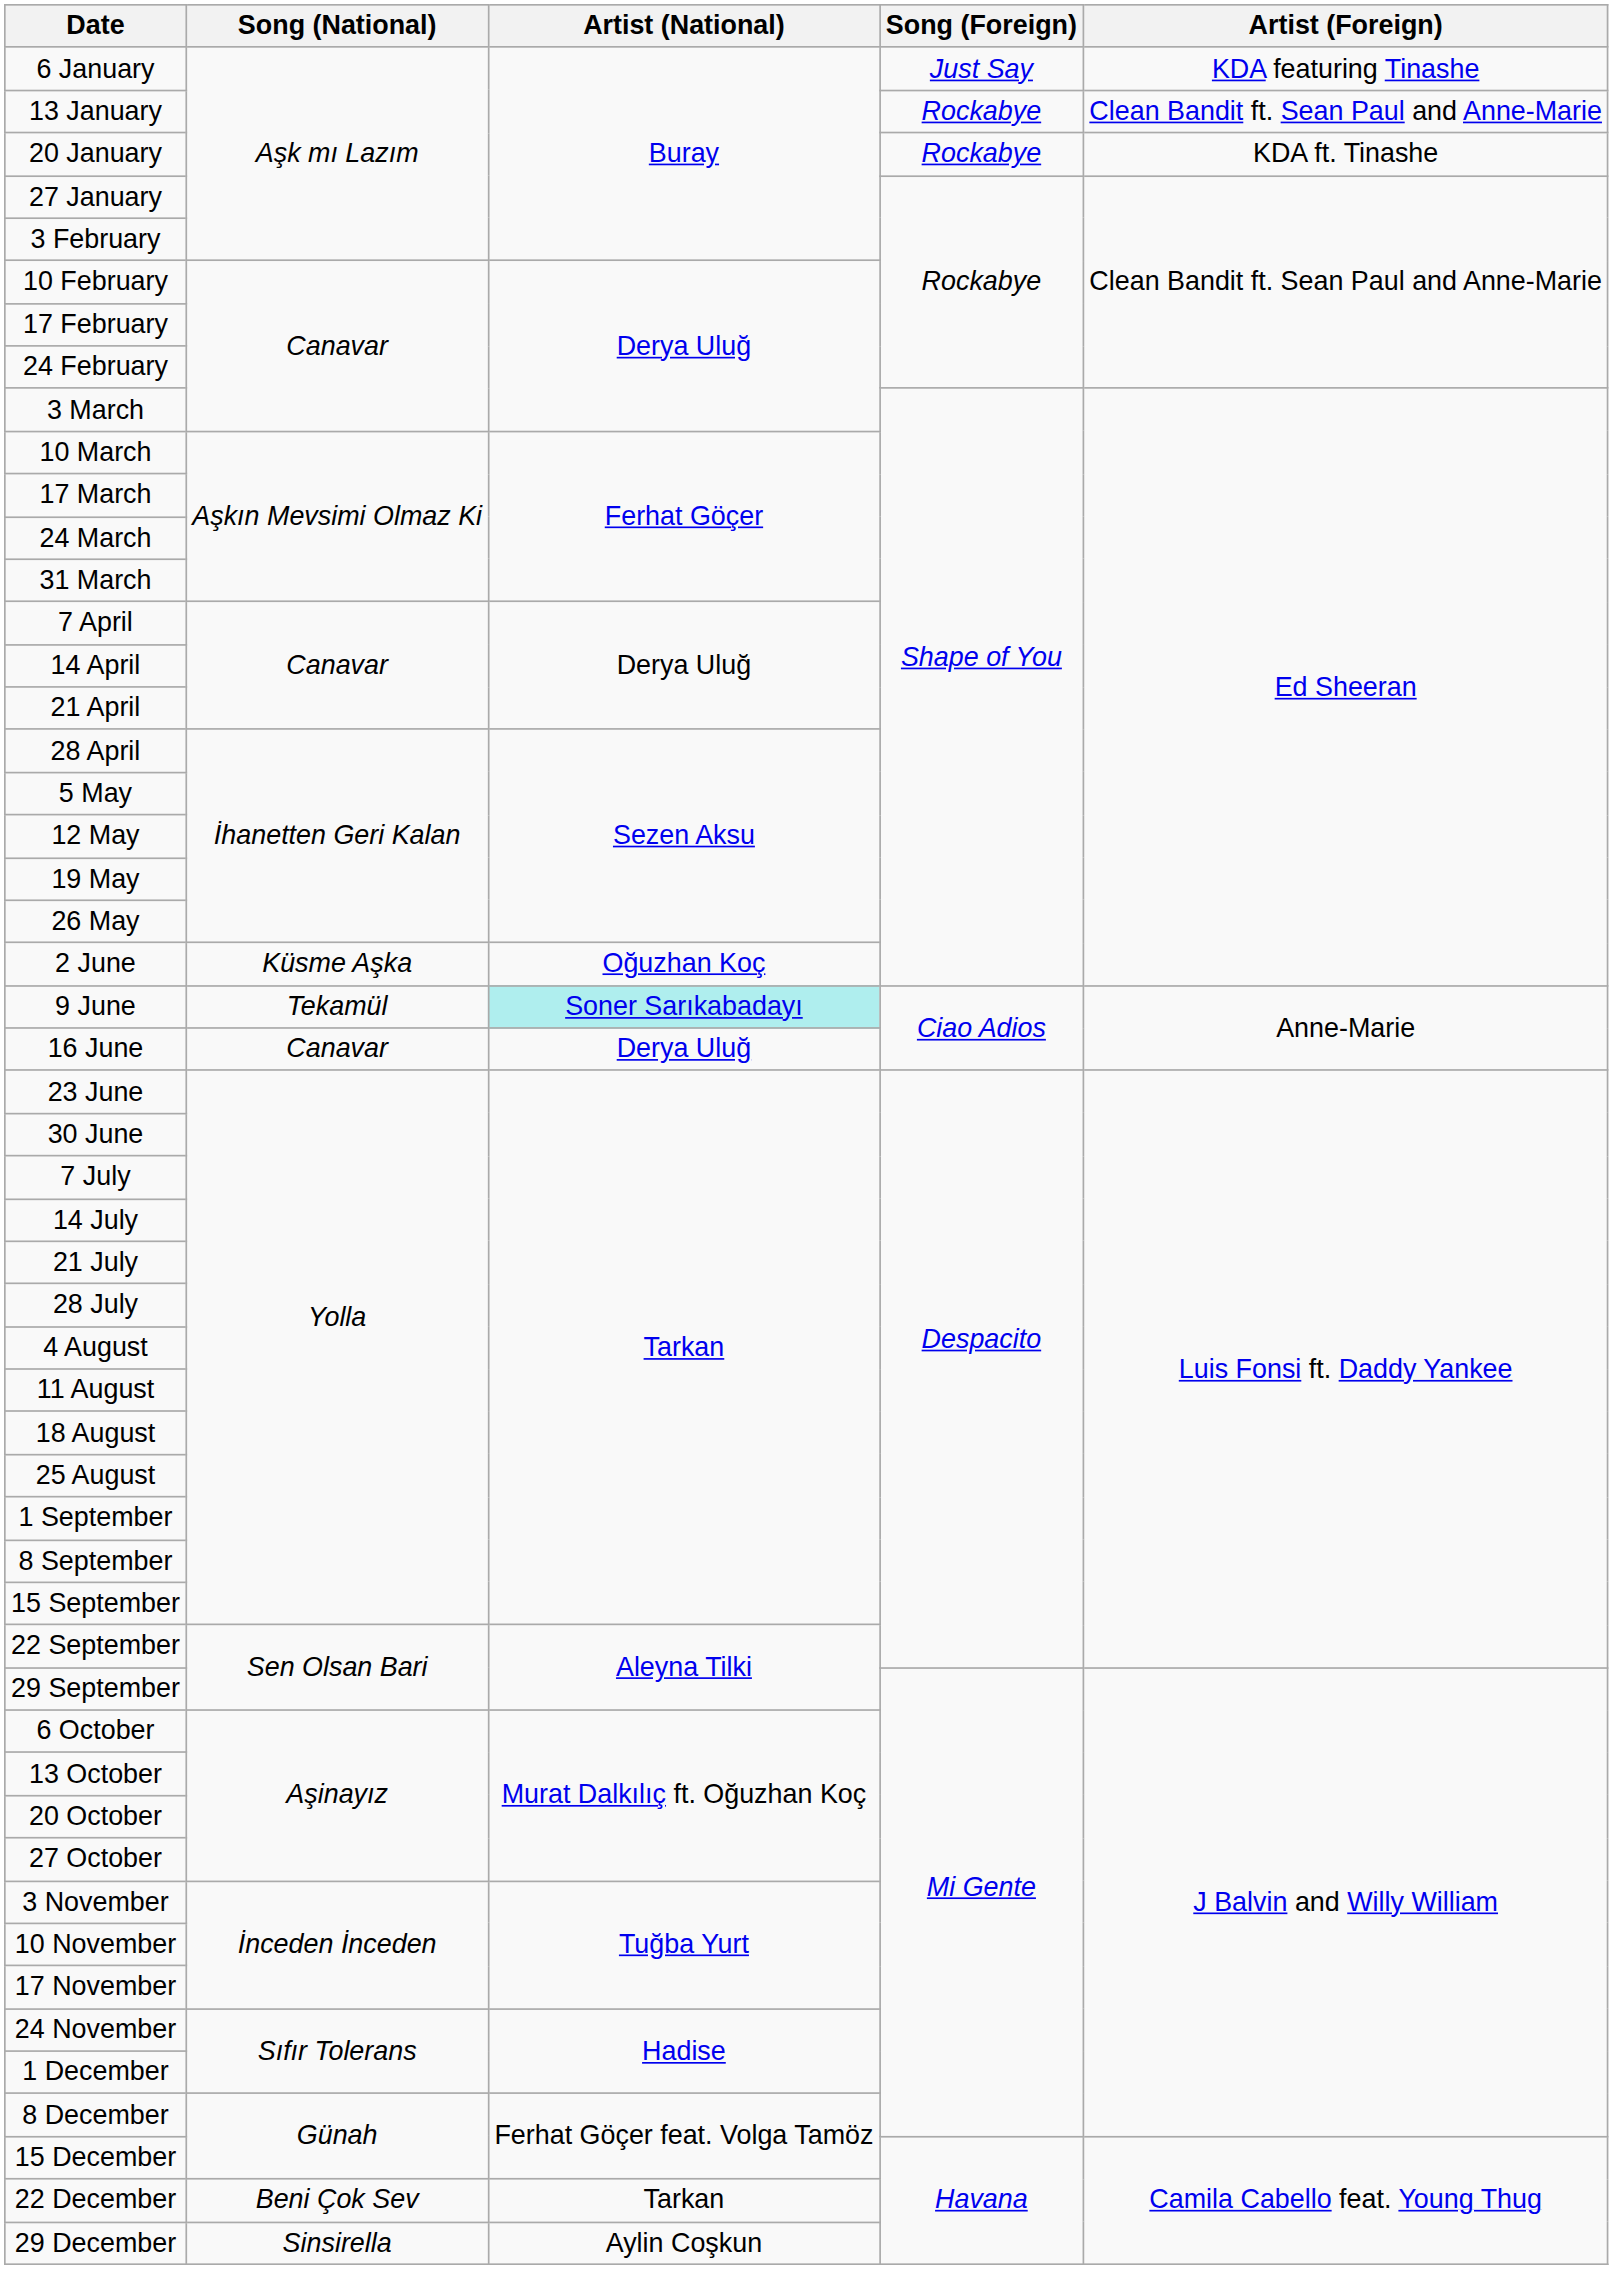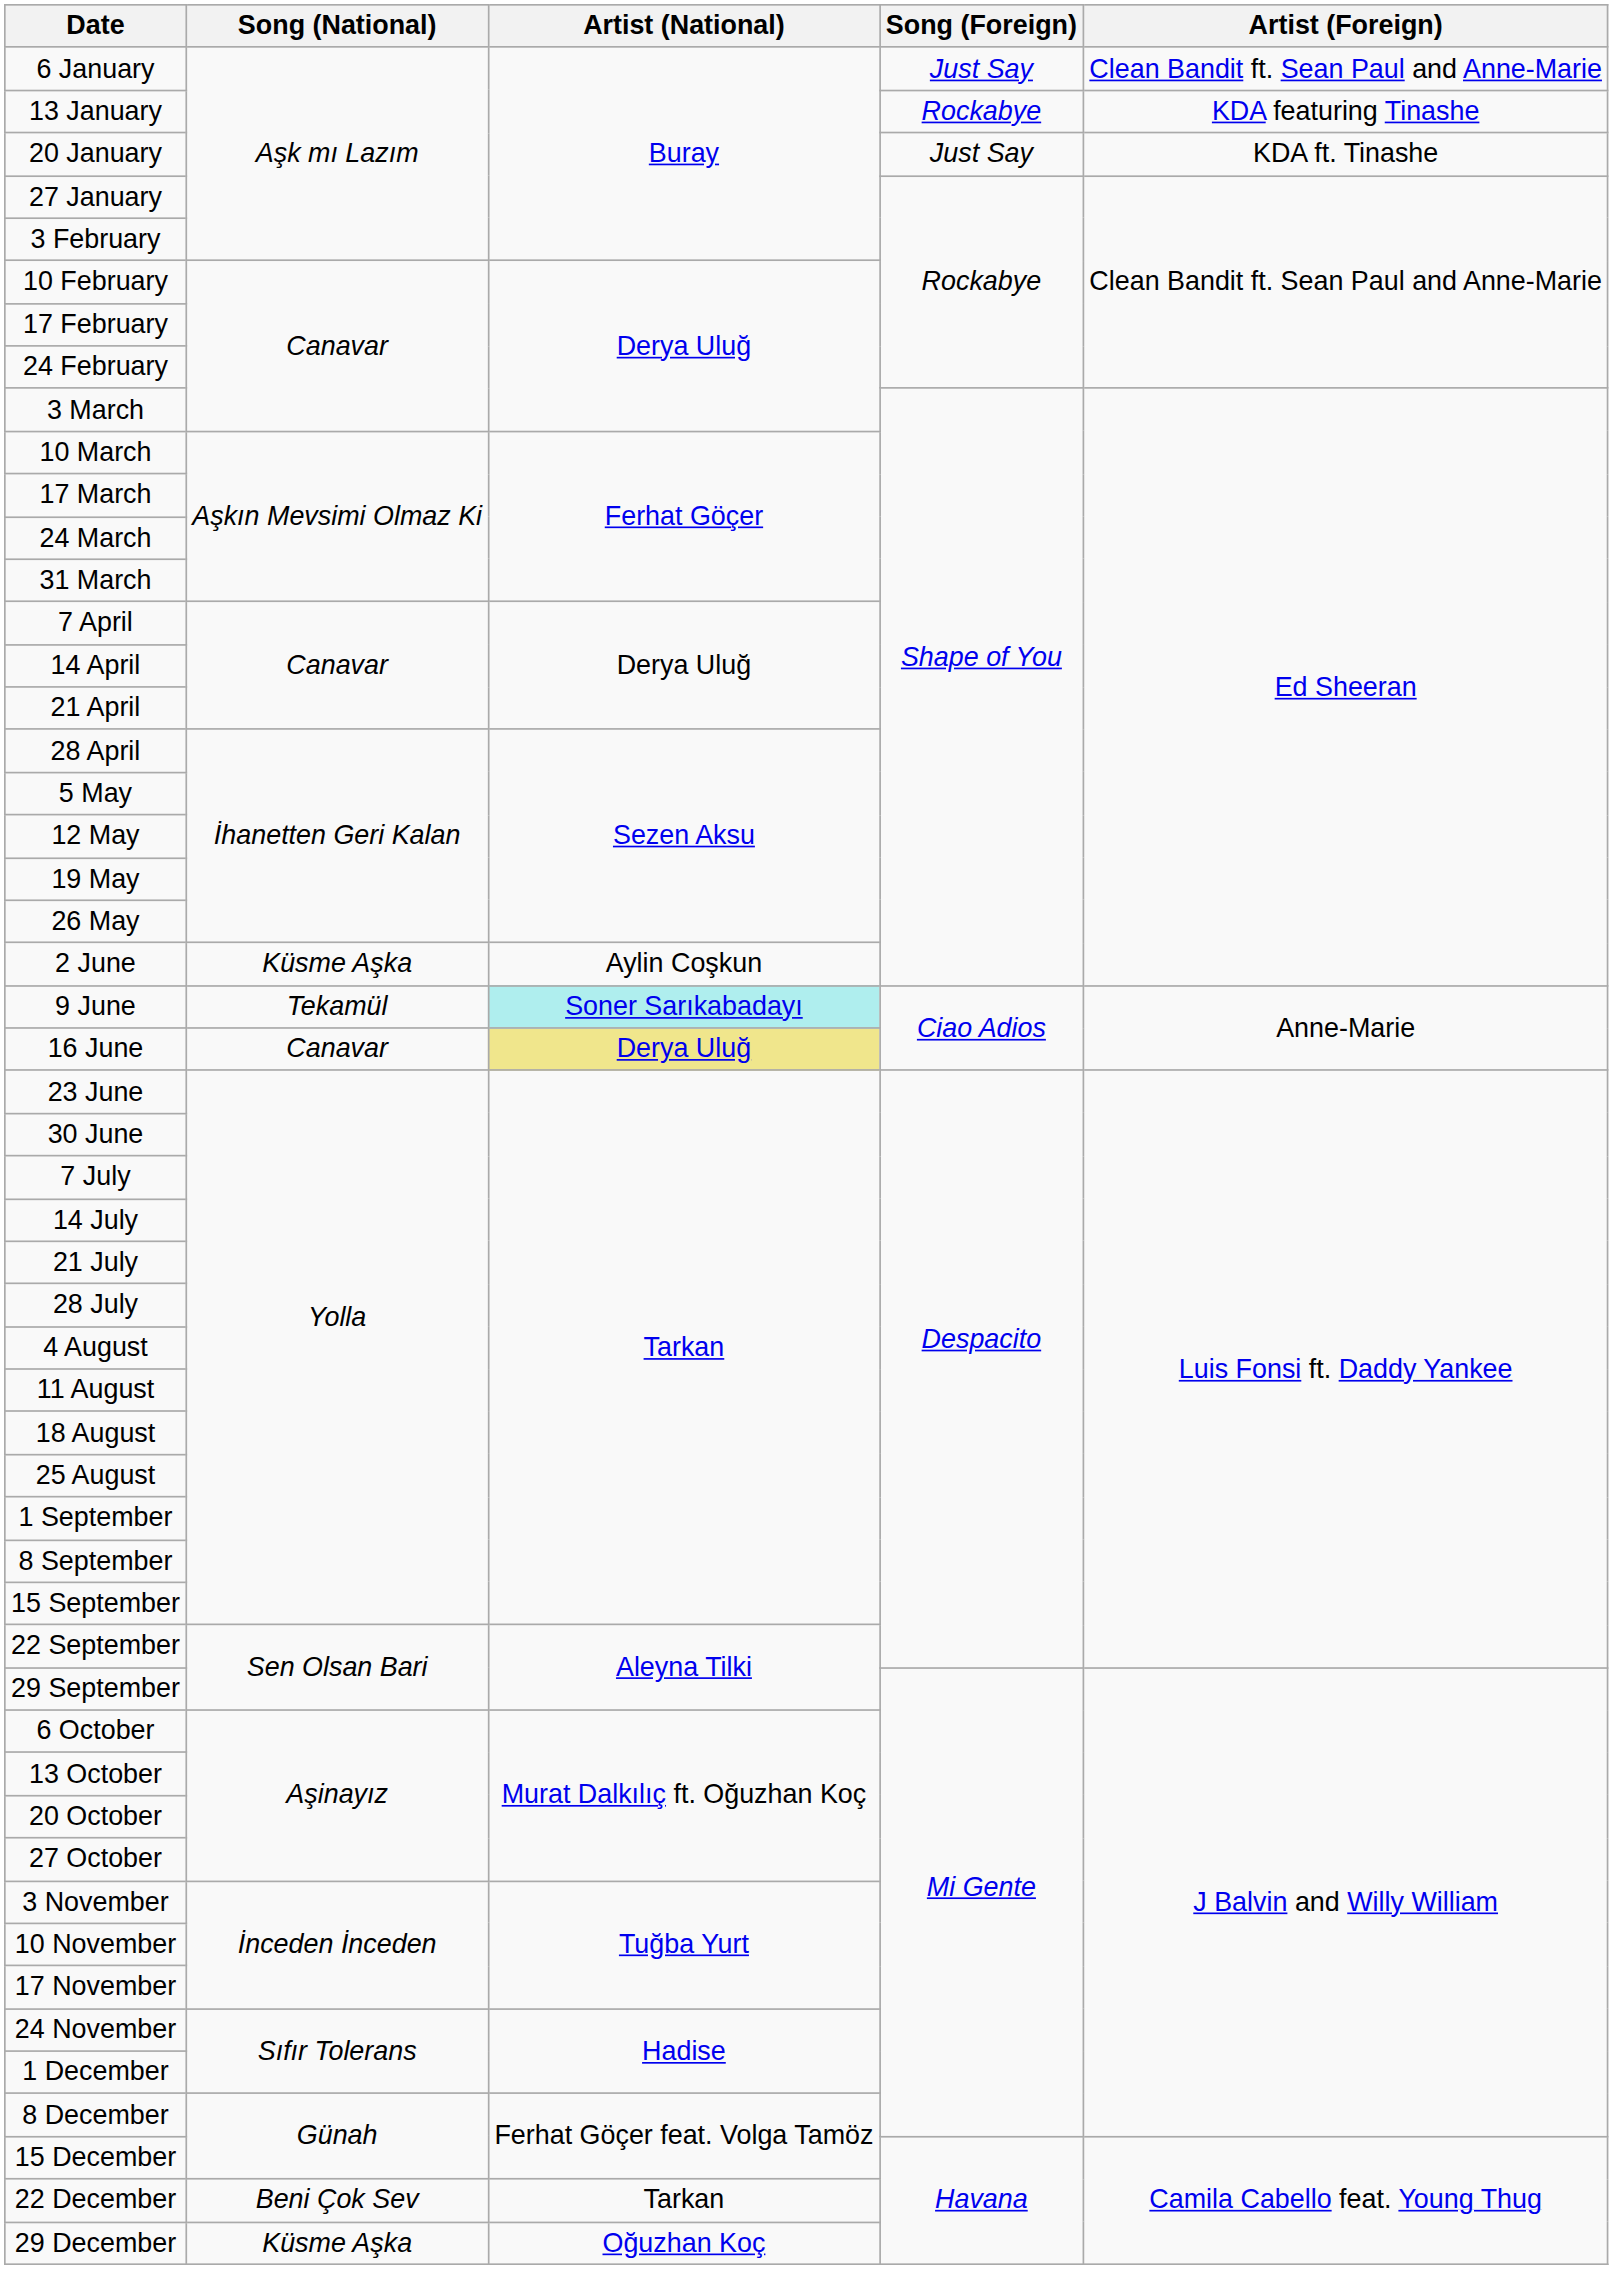 <table class="wikitable" style="text-align: center">
 <tr>
 <th>Date</th>
 <th>Song (National)</th>
 <th>Artist (National)</th>
 <th>Song (Foreign)</th>
 <th>Artist (Foreign)</th>
 </tr>
 <tr>
 <td>6 January</td>
 <td rowspan="5"><em>Aşk mı Lazım</em><br></td>
 <td rowspan="5"><a href='#'>Buray</a></td>
 <td><em><a href='#'>Just Say</a></em> </td>
-<td><a href='#'>KDA</a> featuring <a href='#'>Tinashe</a></td>
+<td><a href='#'>Clean Bandit</a> ft. <a href='#'>Sean Paul</a> and <a href='#'>Anne-Marie</a></td>
 </tr>
 <tr>
 <td>13 January</td>
 <td><em><a href='#'>Rockabye</a></em> </td>
-<td><a href='#'>Clean Bandit</a> ft. <a href='#'>Sean Paul</a> and <a href='#'>Anne-Marie</a></td>
+<td><a href='#'>KDA</a> featuring <a href='#'>Tinashe</a></td>
 </tr>
 <tr>
 <td>20 January</td>
-<td><em><a href='#'>Rockabye</a></em> </td>
+<td><em>Just Say</em> </td>
 <td>KDA ft. Tinashe</td>
 </tr>
 <tr>
 <td>27 January</td>
 <td rowspan="5"><em>Rockabye</em><br></td>
 <td rowspan="5">Clean Bandit ft. Sean Paul and Anne-Marie</td>
 </tr>
 <tr>
 <td>3 February</td>
 </tr>
 <tr>
 <td>10 February</td>
 <td rowspan="4"><em>Canavar</em><br></td>
 <td rowspan="4"><a href='#'>Derya Uluğ</a></td>
 </tr>
 <tr>
 <td>17 February</td>
 </tr>
 <tr>
 <td>24 February</td>
 </tr>
 <tr>
 <td>3 March</td>
 <td rowspan="14"><em><a href='#'>Shape of You</a></em><br><br><br></td>
 <td rowspan="14"><a href='#'>Ed Sheeran</a></td>
 </tr>
 <tr>
 <td>10 March</td>
 <td rowspan="4"><em>Aşkın Mevsimi Olmaz Ki</em><br></td>
 <td rowspan="4"><a href='#'>Ferhat Göçer</a></td>
 </tr>
 <tr>
 <td>17 March</td>
 </tr>
 <tr>
 <td>24 March</td>
 </tr>
 <tr>
 <td>31 March</td>
 </tr>
 <tr>
 <td>7 April</td>
 <td rowspan="3"><em>Canavar</em> </td>
 <td rowspan="3">Derya Uluğ</td>
 </tr>
 <tr>
 <td>14 April</td>
 </tr>
 <tr>
 <td>21 April</td>
 </tr>
 <tr>
 <td>28 April</td>
 <td rowspan="5"><em>İhanetten Geri Kalan</em><br></td>
 <td rowspan="5"><a href='#'>Sezen Aksu</a></td>
 </tr>
 <tr>
 <td>5 May</td>
 </tr>
 <tr>
 <td>12 May</td>
 </tr>
 <tr>
 <td>19 May</td>
 </tr>
 <tr>
 <td>26 May</td>
 </tr>
 <tr>
 <td>2 June</td>
 <td><em>Küsme Aşka</em> </td>
-<td><a href='#'>Oğuzhan Koç</a></td>
+<td>Aylin Coşkun</td>
 </tr>
 <tr>
 <td>9 June</td>
 <td><em>Tekamül</em> </td>
 <td style="background: paleturquoise;"><a href='#'>Soner Sarıkabadayı</a></td>
 <td rowspan="2"><em><a href='#'>Ciao Adios</a></em> </td>
 <td rowspan="2">Anne-Marie</td>
 </tr>
 <tr>
 <td>16 June</td>
 <td><em>Canavar</em> </td>
-<td><a href='#'>Derya Uluğ</a></td>
+<td style="background: khaki;"><a href='#'>Derya Uluğ</a></td>
 </tr>
 <tr>
 <td>23 June</td>
 <td rowspan="13"><em>Yolla</em><br><br><br></td>
 <td rowspan="13"><a href='#'>Tarkan</a></td>
 <td rowspan="14"><em><a href='#'>Despacito</a></em><br><br><br></td>
 <td rowspan="14"><a href='#'>Luis Fonsi</a> ft. <a href='#'>Daddy Yankee</a></td>
 </tr>
 <tr>
 <td>30 June</td>
 </tr>
 <tr>
 <td>7 July</td>
 </tr>
 <tr>
 <td>14 July</td>
 </tr>
 <tr>
 <td>21 July</td>
 </tr>
 <tr>
 <td>28 July</td>
 </tr>
 <tr>
 <td>4 August</td>
 </tr>
 <tr>
 <td>11 August</td>
 </tr>
 <tr>
 <td>18 August</td>
 </tr>
 <tr>
 <td>25 August</td>
 </tr>
 <tr>
 <td>1 September</td>
 </tr>
 <tr>
 <td>8 September</td>
 </tr>
 <tr>
 <td>15 September</td>
 </tr>
 <tr>
 <td>22 September</td>
 <td rowspan="2"><em>Sen Olsan Bari</em> </td>
 <td rowspan="2"><a href='#'>Aleyna Tilki</a></td>
 </tr>
 <tr>
 <td>29 September</td>
 <td rowspan="11"><em><a href='#'>Mi Gente</a></em><br><br></td>
 <td rowspan="11"><a href='#'>J Balvin</a> and <a href='#'>Willy William</a></td>
 </tr>
 <tr>
 <td>6 October</td>
 <td rowspan="4"><em>Aşinayız</em><br></td>
 <td rowspan="4"><a href='#'>Murat Dalkılıç</a> ft. Oğuzhan Koç</td>
 </tr>
 <tr>
 <td>13 October</td>
 </tr>
 <tr>
 <td>20 October</td>
 </tr>
 <tr>
 <td>27 October</td>
 </tr>
 <tr>
 <td>3 November</td>
 <td rowspan="3"><em>İnceden İnceden</em> </td>
 <td rowspan="3"><a href='#'>Tuğba Yurt</a></td>
 </tr>
 <tr>
 <td>10 November</td>
 </tr>
 <tr>
 <td>17 November</td>
 </tr>
 <tr>
 <td>24 November</td>
 <td rowspan="2"><em>Sıfır Tolerans</em> </td>
 <td rowspan="2"><a href='#'>Hadise</a></td>
 </tr>
 <tr>
 <td>1 December</td>
 </tr>
 <tr>
 <td>8 December</td>
 <td rowspan="2"><em>Günah</em> </td>
 <td rowspan="2">Ferhat Göçer feat. Volga Tamöz</td>
 </tr>
 <tr>
 <td>15 December</td>
 <td rowspan=3><em><a href='#'>Havana</a></em> </td>
 <td rowspan=3><a href='#'>Camila Cabello</a> feat. <a href='#'>Young Thug</a></td>
 </tr>
 <tr>
 <td>22 December</td>
 <td><em>Beni Çok Sev</em> </td>
 <td>Tarkan</td>
 </tr>
 <tr>
 <td>29 December</td>
-<td><em>Sinsirella</em> </td>
-<td>Aylin Coşkun</td>
+<td><em>Küsme Aşka</em> </td>
+<td><a href='#'>Oğuzhan Koç</a></td>
 </tr>
 <tr>
 </tr>
 </table>
